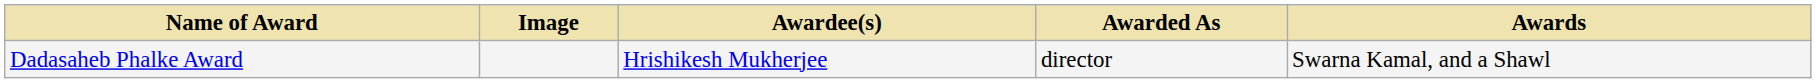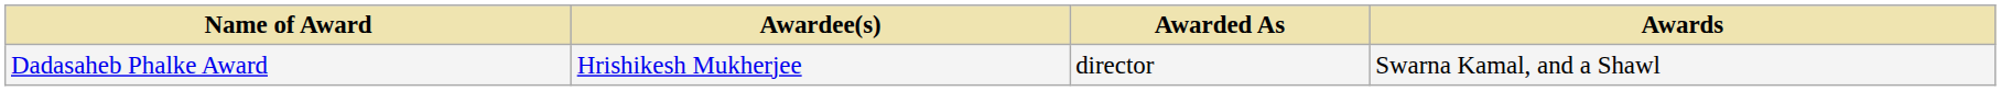 <table class="wikitable" style="width:100%;">
 <tr>
 <th style="background-color:#EFE4B0;">Name of Award</th>
-<th style="background-color:#EFE4B0;">Image</th>
 <th style="background-color:#EFE4B0;">Awardee(s)</th>
 <th style="background-color:#EFE4B0;">Awarded As</th>
 <th style="background-color:#EFE4B0;">Awards</th>
 </tr>
 <tr style="background-color:#F4F4F4">
 <td><a href='#'>Dadasaheb Phalke Award</a></td>
-<td></td>
 <td><a href='#'>Hrishikesh Mukherjee</a></td>
 <td>director</td>
 <td>Swarna Kamal,   and a Shawl</td>
 </tr>
 </table>
